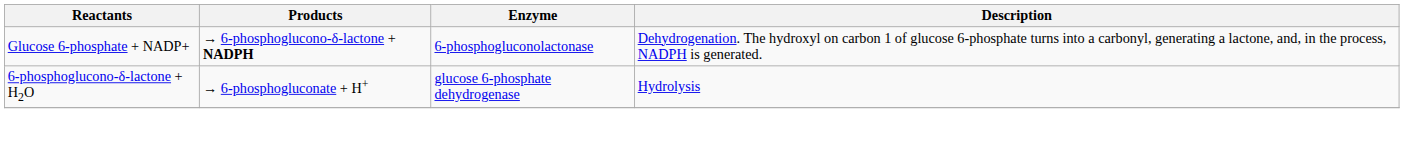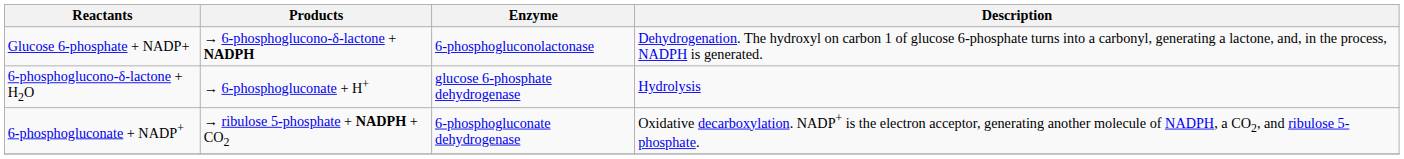 <table class="wikitable">
 <tr>
 <th>Reactants</th>
 <th>Products</th>
 <th>Enzyme</th>
 <th>Description</th>
 </tr>
 <tr>
 <td><a href='#'>Glucose 6-phosphate</a> + NADP+</td>
 <td>→ <a href='#'>6-phosphoglucono-δ-lactone</a> + <strong>NADPH</strong></td>
 <td><a href='#'>6-phosphogluconolactonase</a></td>
 <td><a href='#'>Dehydrogenation</a>. The hydroxyl on carbon 1 of glucose 6-phosphate turns into a carbonyl, generating a lactone, and, in the process, <a href='#'>NADPH</a> is generated.</td>
 </tr>
 <tr>
 <td><a href='#'>6-phosphoglucono-δ-lactone</a> + H<sub>2</sub>O</td>
 <td>→ <a href='#'>6-phosphogluconate</a> + H<sup>+</sup></td>
 <td><a href='#'>glucose 6-phosphate dehydrogenase</a></td>
 <td><a href='#'>Hydrolysis</a></td>
 </tr>
 <tr>
+<td><a href='#'>6-phosphogluconate</a> + NADP<sup>+</sup></td>
+<td>→ <a href='#'>ribulose 5-phosphate</a> + <strong>NADPH</strong> + CO<sub>2</sub></td>
+<td><a href='#'>6-phosphogluconate dehydrogenase</a></td>
+<td>Oxidative <a href='#'>decarboxylation</a>. NADP<sup>+</sup> is the electron acceptor, generating another molecule of <a href='#'>NADPH</a>, a CO<sub>2</sub>, and <a href='#'>ribulose 5-phosphate</a>.</td>
+</tr>
+<tr>
 </tr>
 </table>
